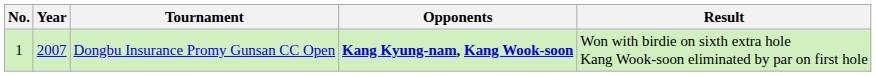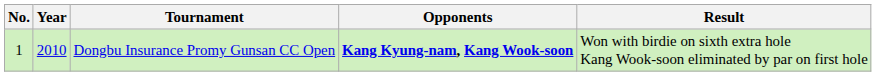 <table class="wikitable" style="font-size:95%;">
 <tr>
 <th>No.</th>
 <th>Year</th>
 <th>Tournament</th>
 <th>Opponents</th>
 <th>Result</th>
 </tr>
 <tr style="background:#D0F0C0;">
 <td align=center>1</td>
-<td><a href='#'>2007</a></td>
+<td><a href='#'>2010</a></td>
 <td><a href='#'>Dongbu Insurance Promy Gunsan CC Open</a></td>
 <td><strong> <a href='#'>Kang Kyung-nam</a>,  <a href='#'>Kang Wook-soon</a></strong></td>
 <td>Won with birdie on sixth extra hole<br>Kang Wook-soon eliminated by par on first hole</td>
 </tr>
 </table>
